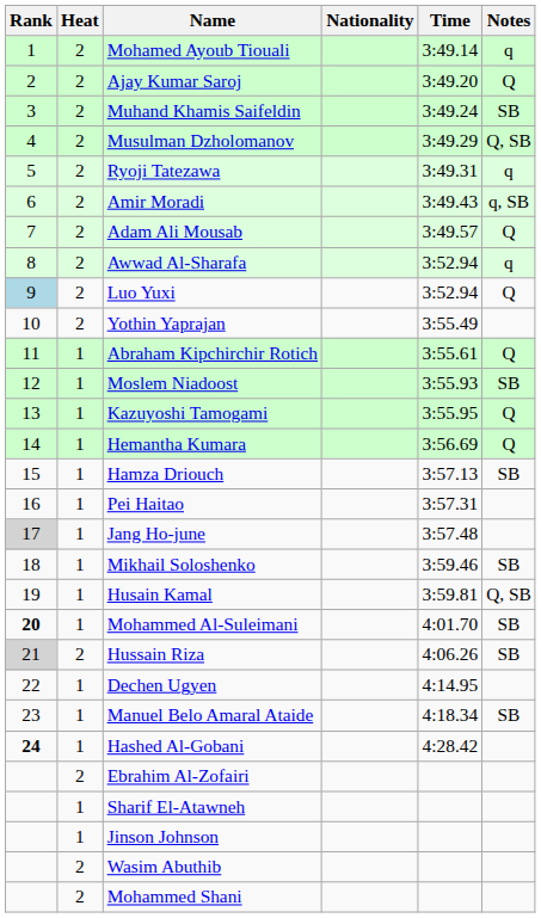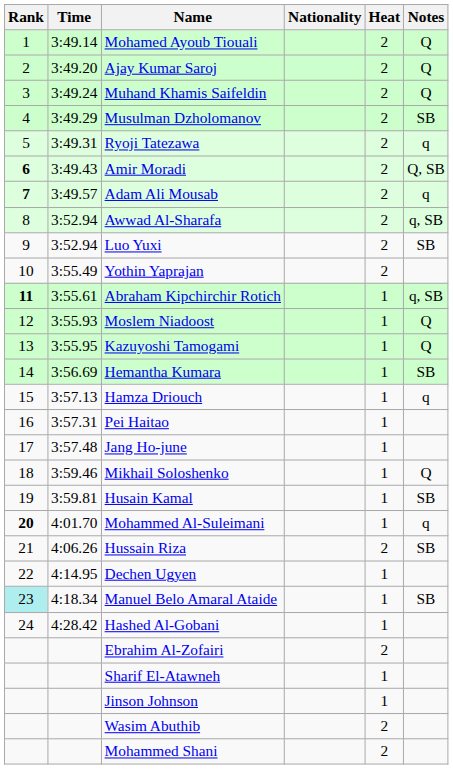 <table class="wikitable sortable" style="text-align:center; font-size:95%">
 <tr>
 <th>Rank</th>
-<th>Heat</th>
+<th>Time</th>
 <th>Name</th>
 <th>Nationality</th>
-<th>Time</th>
+<th>Heat</th>
 <th>Notes</th>
 </tr>
 <tr bgcolor=ccffcc>
 <td>1</td>
-<td>2</td>
+<td>3:49.14</td>
 <td align=left><a href='#'>Mohamed Ayoub Tiouali</a></td>
 <td align=left></td>
-<td>3:49.14</td>
-<td>q</td>
+<td>2</td>
+<td>Q</td>
 </tr>
 <tr bgcolor=ccffcc>
 <td>2</td>
-<td>2</td>
+<td>3:49.20</td>
 <td align=left><a href='#'>Ajay Kumar Saroj</a></td>
 <td align=left></td>
-<td>3:49.20</td>
+<td>2</td>
 <td>Q</td>
 </tr>
 <tr bgcolor=ccffcc>
 <td>3</td>
-<td>2</td>
+<td>3:49.24</td>
 <td align=left><a href='#'>Muhand Khamis Saifeldin</a></td>
 <td align=left></td>
-<td>3:49.24</td>
-<td>SB</td>
+<td>2</td>
+<td>Q</td>
 </tr>
 <tr bgcolor=ccffcc>
 <td>4</td>
-<td>2</td>
+<td>3:49.29</td>
 <td align=left><a href='#'>Musulman Dzholomanov</a></td>
 <td align=left></td>
-<td>3:49.29</td>
+<td>2</td>
+<td>SB</td>
+</tr>
+<tr bgcolor=ddffdd>
+<td>5</td>
+<td>3:49.31</td>
+<td align=left><a href='#'>Ryoji Tatezawa</a></td>
+<td align=left></td>
+<td>2</td>
+<td>q</td>
+</tr>
+<tr bgcolor=ddffdd>
+<td><strong>6</strong></td>
+<td>3:49.43</td>
+<td align=left><a href='#'>Amir Moradi</a></td>
+<td align=left></td>
+<td>2</td>
 <td>Q, SB</td>
 </tr>
 <tr bgcolor=ddffdd>
-<td>5</td>
+<td><strong>7</strong></td>
+<td>3:49.57</td>
+<td align=left><a href='#'>Adam Ali Mousab</a></td>
+<td align=left></td>
 <td>2</td>
-<td align=left><a href='#'>Ryoji Tatezawa</a></td>
-<td align=left></td>
-<td>3:49.31</td>
 <td>q</td>
 </tr>
 <tr bgcolor=ddffdd>
-<td>6</td>
+<td>8</td>
+<td>3:52.94</td>
+<td align=left><a href='#'>Awwad Al-Sharafa</a></td>
+<td align=left></td>
 <td>2</td>
-<td align=left><a href='#'>Amir Moradi</a></td>
-<td align=left></td>
-<td>3:49.43</td>
 <td>q, SB</td>
 </tr>
-<tr bgcolor=ddffdd>
-<td>7</td>
-<td>2</td>
-<td align=left><a href='#'>Adam Ali Mousab</a></td>
-<td align=left></td>
-<td>3:49.57</td>
-<td>Q</td>
-</tr>
-<tr bgcolor=ddffdd>
-<td>8</td>
-<td>2</td>
-<td align=left><a href='#'>Awwad Al-Sharafa</a></td>
-<td align=left></td>
+<tr>
+<td>9</td>
 <td>3:52.94</td>
-<td>q</td>
-</tr>
-<tr>
-<td style="background: lightblue;">9</td>
-<td>2</td>
 <td align=left><a href='#'>Luo Yuxi</a></td>
 <td align=left></td>
-<td>3:52.94</td>
-<td>Q</td>
+<td>2</td>
+<td>SB</td>
 </tr>
 <tr>
 <td>10</td>
-<td>2</td>
+<td>3:55.49</td>
 <td align=left><a href='#'>Yothin Yaprajan</a></td>
 <td align=left></td>
-<td>3:55.49</td>
+<td>2</td>
 <td></td>
 </tr>
 <tr bgcolor=ccffcc>
-<td>11</td>
-<td>1</td>
+<td><strong>11</strong></td>
+<td>3:55.61</td>
 <td align=left><a href='#'>Abraham Kipchirchir Rotich</a></td>
 <td align=left></td>
-<td>3:55.61</td>
+<td>1</td>
+<td>q, SB</td>
+</tr>
+<tr bgcolor=ccffcc>
+<td>12</td>
+<td>3:55.93</td>
+<td align=left><a href='#'>Moslem Niadoost</a></td>
+<td align=left></td>
+<td>1</td>
 <td>Q</td>
 </tr>
 <tr bgcolor=ccffcc>
-<td>12</td>
-<td>1</td>
-<td align=left><a href='#'>Moslem Niadoost</a></td>
-<td align=left></td>
-<td>3:55.93</td>
-<td>SB</td>
-</tr>
-<tr bgcolor=ccffcc>
 <td>13</td>
-<td>1</td>
+<td>3:55.95</td>
 <td align=left><a href='#'>Kazuyoshi Tamogami</a></td>
 <td align=left></td>
-<td>3:55.95</td>
+<td>1</td>
 <td>Q</td>
 </tr>
 <tr bgcolor=ccffcc>
 <td>14</td>
-<td>1</td>
+<td>3:56.69</td>
 <td align=left><a href='#'>Hemantha Kumara</a></td>
 <td align=left></td>
-<td>3:56.69</td>
-<td>Q</td>
+<td>1</td>
+<td>SB</td>
 </tr>
 <tr>
 <td>15</td>
-<td>1</td>
+<td>3:57.13</td>
 <td align=left><a href='#'>Hamza Driouch</a></td>
 <td align=left></td>
-<td>3:57.13</td>
-<td>SB</td>
+<td>1</td>
+<td>q</td>
 </tr>
 <tr>
 <td>16</td>
-<td>1</td>
+<td>3:57.31</td>
 <td align=left><a href='#'>Pei Haitao</a></td>
 <td align=left></td>
-<td>3:57.31</td>
+<td>1</td>
 <td></td>
 </tr>
 <tr>
-<td style="background: lightgrey;">17</td>
-<td>1</td>
+<td>17</td>
+<td>3:57.48</td>
 <td align=left><a href='#'>Jang Ho-june</a></td>
 <td align=left></td>
-<td>3:57.48</td>
+<td>1</td>
 <td></td>
 </tr>
 <tr>
 <td>18</td>
-<td>1</td>
+<td>3:59.46</td>
 <td align=left><a href='#'>Mikhail Soloshenko</a></td>
 <td align=left></td>
-<td>3:59.46</td>
+<td>1</td>
+<td>Q</td>
+</tr>
+<tr>
+<td>19</td>
+<td>3:59.81</td>
+<td align=left><a href='#'>Husain Kamal</a></td>
+<td align=left></td>
+<td>1</td>
 <td>SB</td>
 </tr>
 <tr>
-<td>19</td>
+<td><strong>20</strong></td>
+<td>4:01.70</td>
+<td align=left><a href='#'>Mohammed Al-Suleimani</a></td>
+<td align=left></td>
 <td>1</td>
-<td align=left><a href='#'>Husain Kamal</a></td>
-<td align=left></td>
-<td>3:59.81</td>
-<td>Q, SB</td>
+<td>q</td>
 </tr>
 <tr>
-<td><strong>20</strong></td>
-<td>1</td>
-<td align=left><a href='#'>Mohammed Al-Suleimani</a></td>
-<td align=left></td>
-<td>4:01.70</td>
-<td>SB</td>
-</tr>
-<tr>
-<td style="background: lightgrey;">21</td>
-<td>2</td>
+<td>21</td>
+<td>4:06.26</td>
 <td align=left><a href='#'>Hussain Riza</a></td>
 <td align=left></td>
-<td>4:06.26</td>
+<td>2</td>
 <td>SB</td>
 </tr>
 <tr>
 <td>22</td>
-<td>1</td>
+<td>4:14.95</td>
 <td align=left><a href='#'>Dechen Ugyen</a></td>
 <td align=left></td>
-<td>4:14.95</td>
+<td>1</td>
 <td></td>
 </tr>
 <tr>
-<td>23</td>
-<td>1</td>
+<td style="background: paleturquoise;">23</td>
+<td>4:18.34</td>
 <td align=left><a href='#'>Manuel Belo Amaral Ataide</a></td>
 <td align=left></td>
-<td>4:18.34</td>
+<td>1</td>
 <td>SB</td>
 </tr>
 <tr>
-<td><strong>24</strong></td>
-<td>1</td>
+<td>24</td>
+<td>4:28.42</td>
 <td align=left><a href='#'>Hashed Al-Gobani</a></td>
 <td align=left></td>
-<td>4:28.42</td>
+<td>1</td>
 <td></td>
 </tr>
 <tr>
 <td></td>
-<td>2</td>
+<td></td>
 <td align=left><a href='#'>Ebrahim Al-Zofairi</a></td>
 <td align=left></td>
-<td></td>
+<td>2</td>
 <td></td>
 </tr>
 <tr>
 <td></td>
-<td>1</td>
+<td></td>
 <td align=left><a href='#'>Sharif El-Atawneh</a></td>
 <td align=left></td>
-<td></td>
+<td>1</td>
 <td></td>
 </tr>
 <tr>
 <td></td>
-<td>1</td>
+<td></td>
 <td align=left><a href='#'>Jinson Johnson</a></td>
 <td align=left></td>
-<td></td>
+<td>1</td>
 <td></td>
 </tr>
 <tr>
 <td></td>
-<td>2</td>
+<td></td>
 <td align=left><a href='#'>Wasim Abuthib</a></td>
 <td align=left></td>
-<td></td>
+<td>2</td>
 <td></td>
 </tr>
 <tr>
 <td></td>
-<td>2</td>
+<td></td>
 <td align=left><a href='#'>Mohammed Shani</a></td>
 <td align=left></td>
-<td></td>
+<td>2</td>
 <td></td>
 </tr>
 </table>
